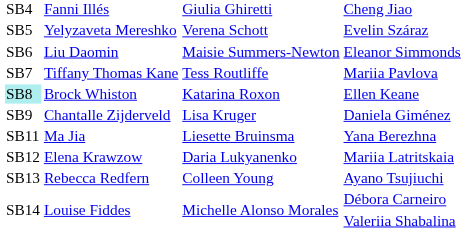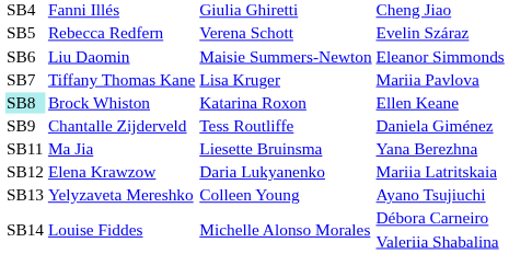 <table>
 <tr>
 <td>SB4</td>
 <td><a href='#'>Fanni Illés</a><br></td>
 <td><a href='#'>Giulia Ghiretti</a><br></td>
 <td><a href='#'>Cheng Jiao</a><br></td>
 </tr>
 <tr>
 <td>SB5</td>
-<td><a href='#'>Yelyzaveta Mereshko</a><br></td>
+<td><a href='#'>Rebecca Redfern</a><br></td>
 <td><a href='#'>Verena Schott</a><br></td>
 <td><a href='#'>Evelin Száraz</a><br></td>
 </tr>
 <tr>
 <td>SB6</td>
 <td><a href='#'>Liu Daomin</a><br></td>
 <td><a href='#'>Maisie Summers-Newton</a><br></td>
 <td><a href='#'>Eleanor Simmonds</a><br></td>
 </tr>
 <tr>
 <td>SB7</td>
 <td><a href='#'>Tiffany Thomas Kane</a><br></td>
-<td><a href='#'>Tess Routliffe</a><br></td>
+<td><a href='#'>Lisa Kruger</a><br></td>
 <td><a href='#'>Mariia Pavlova</a><br></td>
 </tr>
 <tr>
 <td style="background: paleturquoise;">SB8</td>
 <td><a href='#'>Brock Whiston</a><br></td>
 <td><a href='#'>Katarina Roxon</a><br></td>
 <td><a href='#'>Ellen Keane</a><br></td>
 </tr>
 <tr>
 <td>SB9</td>
 <td><a href='#'>Chantalle Zijderveld</a><br></td>
-<td><a href='#'>Lisa Kruger</a><br></td>
+<td><a href='#'>Tess Routliffe</a><br></td>
 <td><a href='#'>Daniela Giménez</a><br></td>
 </tr>
 <tr>
 <td>SB11</td>
 <td><a href='#'>Ma Jia</a><br></td>
 <td><a href='#'>Liesette Bruinsma</a><br></td>
 <td><a href='#'>Yana Berezhna</a><br></td>
 </tr>
 <tr>
 <td>SB12</td>
 <td><a href='#'>Elena Krawzow</a><br></td>
 <td><a href='#'>Daria Lukyanenko</a><br></td>
 <td><a href='#'>Mariia Latritskaia</a><br></td>
 </tr>
 <tr>
 <td>SB13</td>
-<td><a href='#'>Rebecca Redfern</a><br></td>
+<td><a href='#'>Yelyzaveta Mereshko</a><br></td>
 <td><a href='#'>Colleen Young</a><br></td>
 <td><a href='#'>Ayano Tsujiuchi</a><br></td>
 </tr>
 <tr>
 <td rowspan=2>SB14</td>
 <td rowspan=2><a href='#'>Louise Fiddes</a><br></td>
 <td rowspan=2><a href='#'>Michelle Alonso Morales</a><br></td>
 <td><a href='#'>Débora Carneiro</a><br></td>
 </tr>
 <tr>
 <td><a href='#'>Valeriia Shabalina</a><br></td>
 </tr>
 </table>
